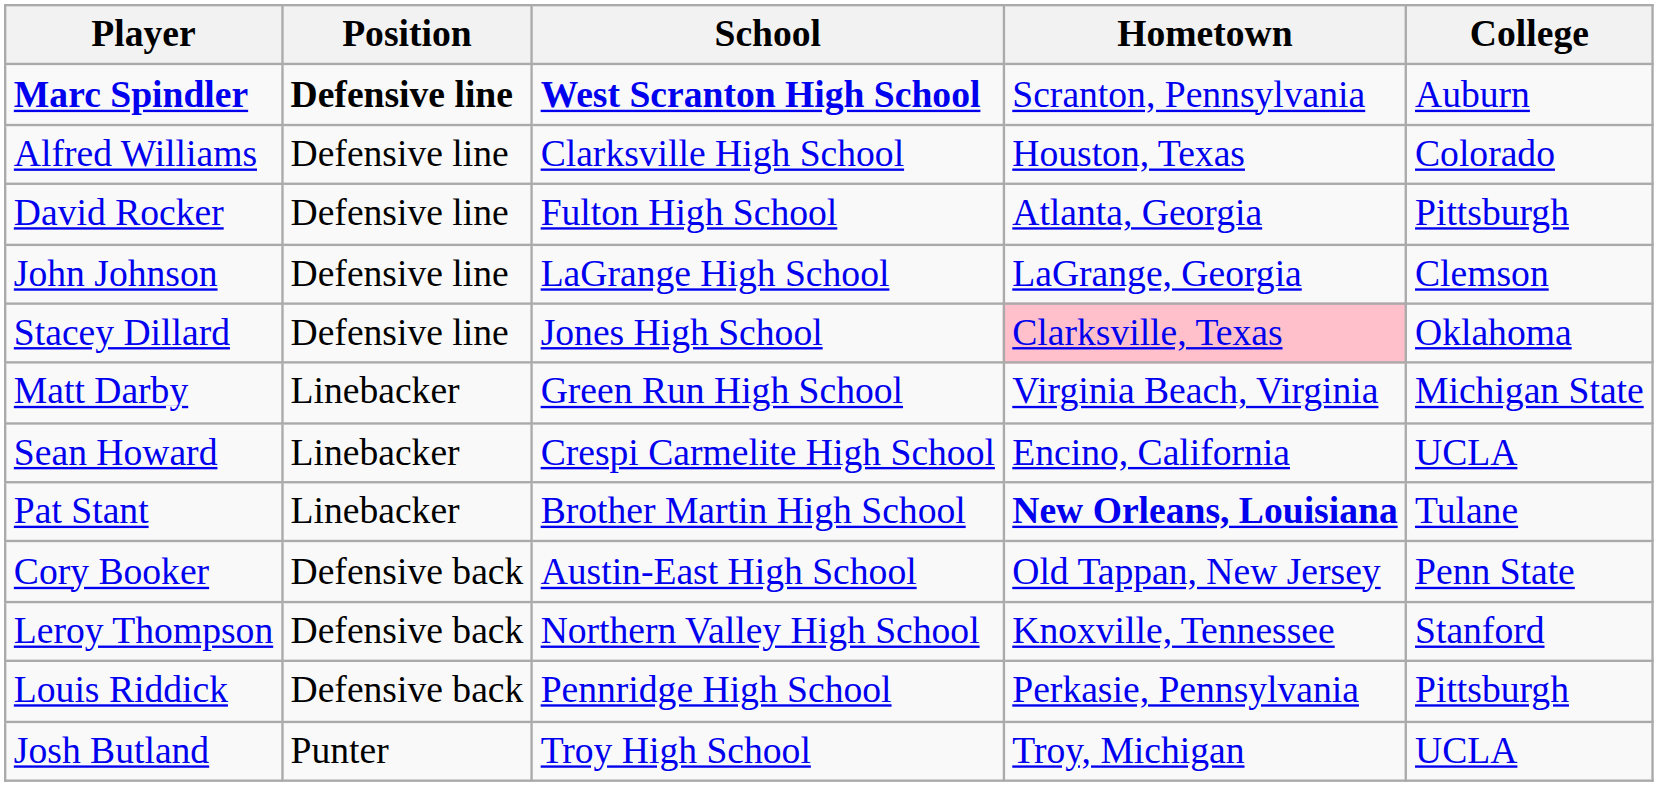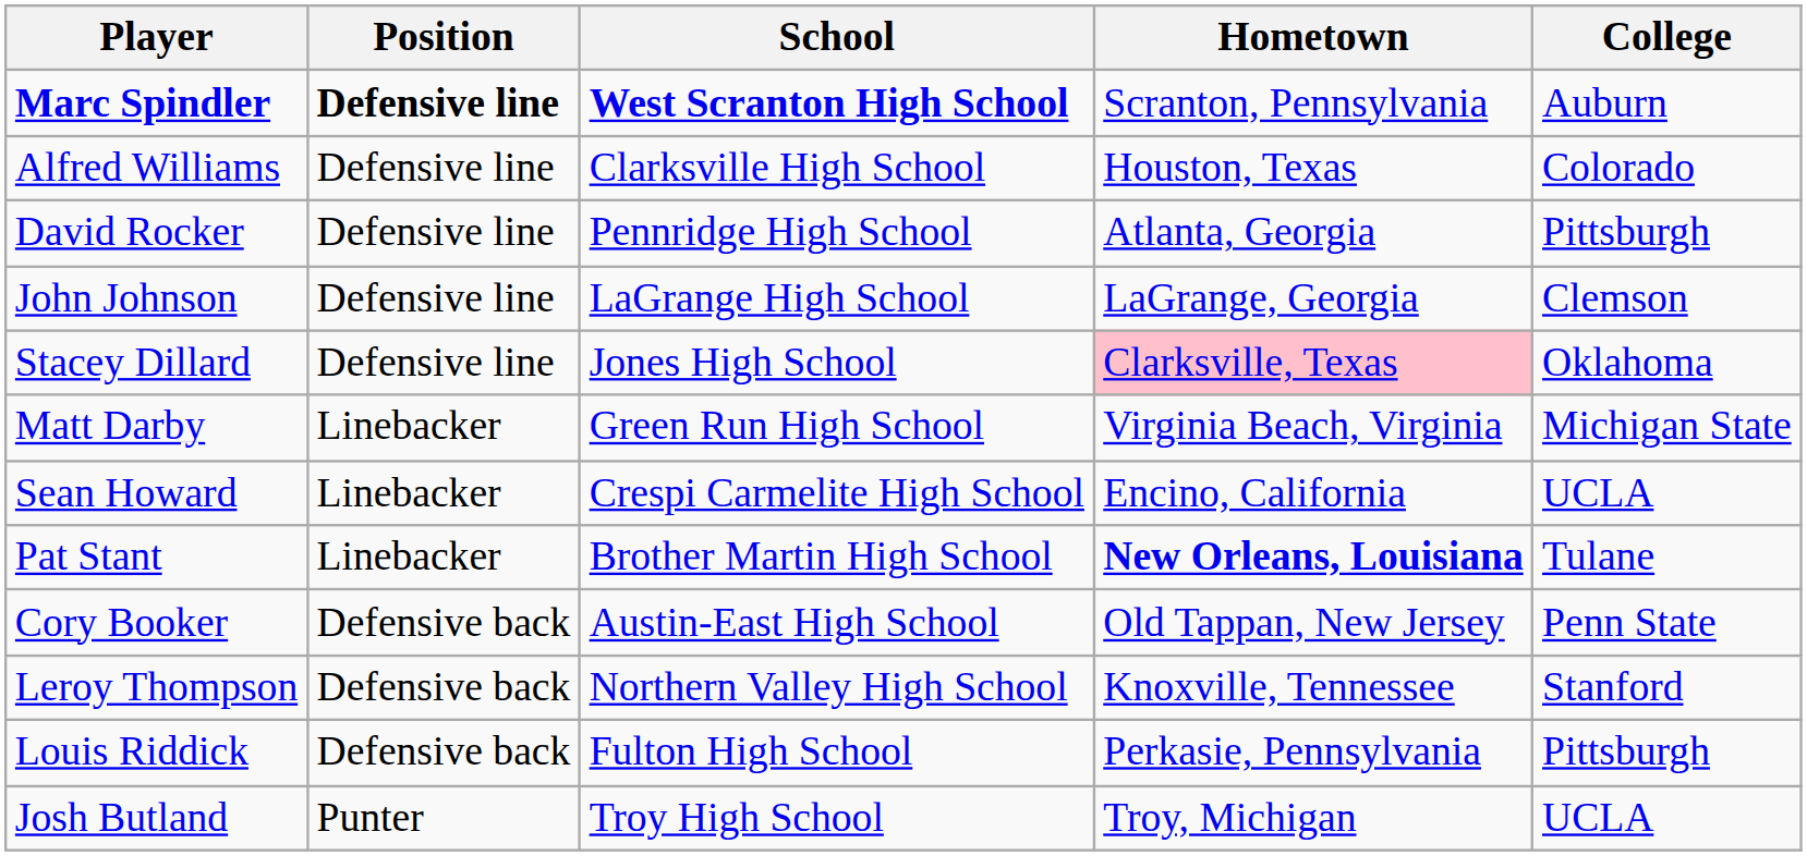 <table class="wikitable">
 <tr>
 <th>Player</th>
 <th>Position</th>
 <th>School</th>
 <th>Hometown</th>
 <th>College</th>
 </tr>
 <tr>
 <td><strong><a href='#'>Marc Spindler</a></strong></td>
 <td><strong>Defensive line</strong></td>
 <td><strong><a href='#'>West Scranton High School</a></strong></td>
 <td><a href='#'>Scranton, Pennsylvania</a></td>
 <td><a href='#'>Auburn</a></td>
 </tr>
 <tr>
 <td><a href='#'>Alfred Williams</a></td>
 <td>Defensive line</td>
 <td><a href='#'>Clarksville High School</a></td>
 <td><a href='#'>Houston, Texas</a></td>
 <td><a href='#'>Colorado</a></td>
 </tr>
 <tr>
 <td><a href='#'>David Rocker</a></td>
 <td>Defensive line</td>
-<td><a href='#'>Fulton High School</a></td>
+<td><a href='#'>Pennridge High School</a></td>
 <td><a href='#'>Atlanta, Georgia</a></td>
 <td><a href='#'>Pittsburgh</a></td>
 </tr>
 <tr>
 <td><a href='#'>John Johnson</a></td>
 <td>Defensive line</td>
 <td><a href='#'>LaGrange High School</a></td>
 <td><a href='#'>LaGrange, Georgia</a></td>
 <td><a href='#'>Clemson</a></td>
 </tr>
 <tr>
 <td><a href='#'>Stacey Dillard</a></td>
 <td>Defensive line</td>
 <td><a href='#'>Jones High School</a></td>
 <td style="background: pink;"><a href='#'>Clarksville, Texas</a></td>
 <td><a href='#'>Oklahoma</a></td>
 </tr>
 <tr>
 <td><a href='#'>Matt Darby</a></td>
 <td>Linebacker</td>
 <td><a href='#'>Green Run High School</a></td>
 <td><a href='#'>Virginia Beach, Virginia</a></td>
 <td><a href='#'>Michigan State</a></td>
 </tr>
 <tr>
 <td><a href='#'>Sean Howard</a></td>
 <td>Linebacker</td>
 <td><a href='#'>Crespi Carmelite High School</a></td>
 <td><a href='#'>Encino, California</a></td>
 <td><a href='#'>UCLA</a></td>
 </tr>
 <tr>
 <td><a href='#'>Pat Stant</a></td>
 <td>Linebacker</td>
 <td><a href='#'>Brother Martin High School</a></td>
 <td><strong><a href='#'>New Orleans, Louisiana</a></strong></td>
 <td><a href='#'>Tulane</a></td>
 </tr>
 <tr>
 <td><a href='#'>Cory Booker</a></td>
 <td>Defensive back</td>
 <td><a href='#'>Austin-East High School</a></td>
 <td><a href='#'>Old Tappan, New Jersey</a></td>
 <td><a href='#'>Penn State</a></td>
 </tr>
 <tr>
 <td><a href='#'>Leroy Thompson</a></td>
 <td>Defensive back</td>
 <td><a href='#'>Northern Valley High School</a></td>
 <td><a href='#'>Knoxville, Tennessee</a></td>
 <td><a href='#'>Stanford</a></td>
 </tr>
 <tr>
 <td><a href='#'>Louis Riddick</a></td>
 <td>Defensive back</td>
-<td><a href='#'>Pennridge High School</a></td>
+<td><a href='#'>Fulton High School</a></td>
 <td><a href='#'>Perkasie, Pennsylvania</a></td>
 <td><a href='#'>Pittsburgh</a></td>
 </tr>
 <tr>
 <td><a href='#'>Josh Butland</a></td>
 <td>Punter</td>
 <td><a href='#'>Troy High School</a></td>
 <td><a href='#'>Troy, Michigan</a></td>
 <td><a href='#'>UCLA</a></td>
 </tr>
 </table>
